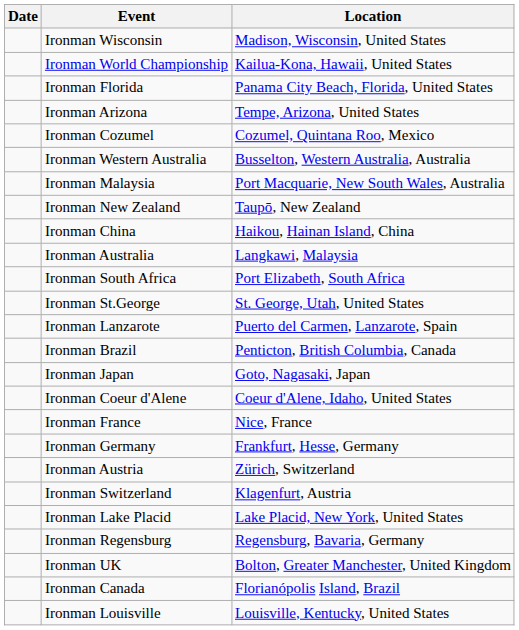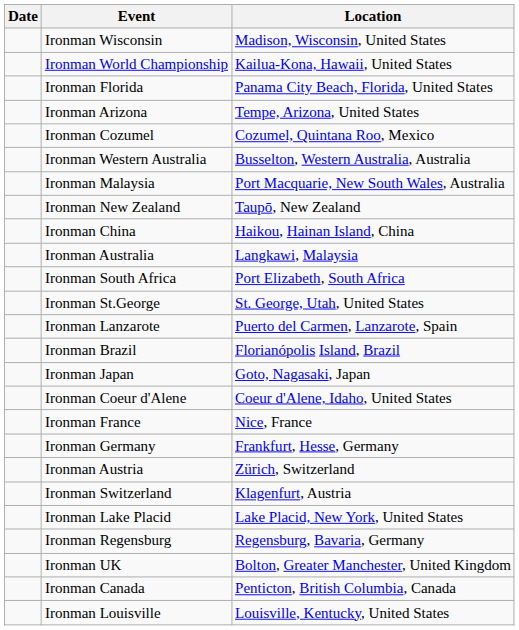 <table class="wikitable sortable">
 <tr>
 <th>Date</th>
 <th>Event</th>
 <th>Location</th>
 </tr>
 <tr>
 <td align = "right"></td>
 <td>Ironman Wisconsin</td>
 <td> <a href='#'>Madison, Wisconsin</a>, United States</td>
 </tr>
 <tr>
 <td align = "right"></td>
 <td><a href='#'>Ironman World Championship</a></td>
 <td> <a href='#'>Kailua-Kona, Hawaii</a>, United States</td>
 </tr>
 <tr>
 <td align = "right"></td>
 <td>Ironman Florida</td>
 <td> <a href='#'>Panama City Beach, Florida</a>, United States</td>
 </tr>
 <tr>
 <td align = "right"></td>
 <td>Ironman Arizona</td>
 <td> <a href='#'>Tempe, Arizona</a>, United States</td>
 </tr>
 <tr>
 <td align = "right"></td>
 <td>Ironman Cozumel</td>
 <td> <a href='#'>Cozumel, Quintana Roo</a>, Mexico</td>
 </tr>
 <tr>
 <td align = "right"></td>
 <td>Ironman Western Australia</td>
 <td> <a href='#'>Busselton</a>, <a href='#'>Western Australia</a>, Australia</td>
 </tr>
 <tr>
 <td align = "right"></td>
 <td>Ironman Malaysia</td>
 <td> <a href='#'>Port Macquarie, New South Wales</a>, Australia</td>
 </tr>
 <tr>
 <td align = "right"></td>
 <td>Ironman New Zealand</td>
 <td> <a href='#'>Taupō</a>, New Zealand</td>
 </tr>
 <tr>
 <td align = "right"></td>
 <td>Ironman China</td>
 <td> <a href='#'>Haikou</a>, <a href='#'>Hainan Island</a>, China</td>
 </tr>
 <tr>
 <td align = "right"></td>
 <td>Ironman Australia</td>
 <td> <a href='#'>Langkawi</a>, <a href='#'>Malaysia</a></td>
 </tr>
 <tr>
 <td align = "right"></td>
 <td>Ironman South Africa</td>
 <td> <a href='#'>Port Elizabeth</a>, <a href='#'>South Africa</a></td>
 </tr>
 <tr>
 <td align = "right"></td>
 <td>Ironman St.George</td>
 <td> <a href='#'>St. George, Utah</a>, United States</td>
 </tr>
 <tr>
 <td align = "right"></td>
 <td>Ironman Lanzarote</td>
 <td> <a href='#'>Puerto del Carmen</a>, <a href='#'>Lanzarote</a>, Spain</td>
 </tr>
 <tr>
 <td align = "right"></td>
 <td>Ironman Brazil</td>
-<td> <a href='#'>Penticton</a>, <a href='#'>British Columbia</a>, Canada</td>
+<td> <a href='#'>Florianópolis</a> <a href='#'>Island</a>, <a href='#'>Brazil</a></td>
 </tr>
 <tr>
 <td align = "right"></td>
 <td>Ironman Japan</td>
 <td> <a href='#'>Goto, Nagasaki</a>, Japan</td>
 </tr>
 <tr>
 <td align = "right"></td>
 <td>Ironman Coeur d'Alene</td>
 <td> <a href='#'>Coeur d'Alene, Idaho</a>, United States</td>
 </tr>
 <tr>
 <td align = "right"></td>
 <td>Ironman France</td>
 <td> <a href='#'>Nice</a>, France</td>
 </tr>
 <tr>
 <td align = "right"></td>
 <td>Ironman Germany</td>
 <td> <a href='#'>Frankfurt</a>, <a href='#'>Hesse</a>, Germany</td>
 </tr>
 <tr>
 <td align = "right"></td>
 <td>Ironman Austria</td>
 <td> <a href='#'>Zürich</a>, Switzerland</td>
 </tr>
 <tr>
 <td align = "right"></td>
 <td>Ironman Switzerland</td>
 <td> <a href='#'>Klagenfurt</a>, Austria</td>
 </tr>
 <tr>
 <td align = "right"></td>
 <td>Ironman Lake Placid</td>
 <td> <a href='#'>Lake Placid, New York</a>, United States</td>
 </tr>
 <tr>
 <td align = "right"></td>
 <td>Ironman Regensburg</td>
 <td> <a href='#'>Regensburg</a>, <a href='#'>Bavaria</a>, Germany</td>
 </tr>
 <tr>
 <td align = "right"></td>
 <td>Ironman UK</td>
 <td> <a href='#'>Bolton</a>, <a href='#'>Greater Manchester</a>, United Kingdom</td>
 </tr>
 <tr>
 <td align = "right"></td>
 <td>Ironman Canada</td>
-<td> <a href='#'>Florianópolis</a> <a href='#'>Island</a>, <a href='#'>Brazil</a></td>
+<td> <a href='#'>Penticton</a>, <a href='#'>British Columbia</a>, Canada</td>
 </tr>
 <tr>
 <td align = "right"></td>
 <td>Ironman Louisville</td>
 <td> <a href='#'>Louisville, Kentucky</a>, United States</td>
 </tr>
 </table>
